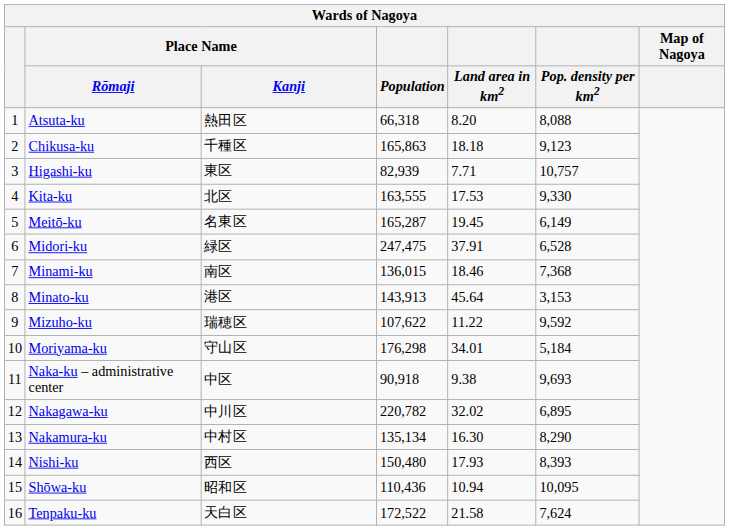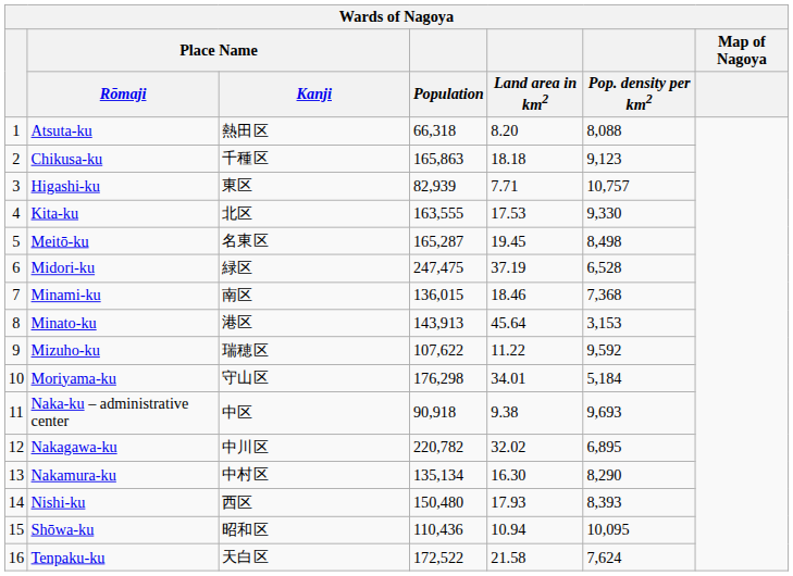 <table class="wikitable"  style="margin-left:auto; margin-right:auto; width:810px;">
 <tr>
 <th colspan="8">Wards of Nagoya</th>
 </tr>
 <tr>
 <th rowspan="2"></th>
 <th colspan="2">Place Name</th>
 <th></th>
 <th></th>
 <th></th>
 <th>Map of Nagoya</th>
 </tr>
 <tr>
 <th style="width: 190px;"><em><a href='#'>Rōmaji</a></em></th>
 <th style="width: 190px;"><em><a href='#'>Kanji</a></em></th>
 <th><em>Population</em></th>
 <th><em>Land area in km<sup>2</sup></em></th>
 <th><em>Pop. density per km<sup>2</sup></em></th>
 <th></th>
 </tr>
 <tr>
 <td style="text-align: center;" "width: 20px;">1</td>
 <td><a href='#'>Atsuta-ku</a></td>
 <td>熱田区</td>
 <td>66,318</td>
 <td>8.20</td>
 <td>8,088</td>
 <td rowspan="16"></td>
 </tr>
 <tr>
 <td style="text-align: center;">2</td>
 <td><a href='#'>Chikusa-ku</a></td>
 <td>千種区</td>
 <td>165,863</td>
 <td>18.18</td>
 <td>9,123</td>
 </tr>
 <tr>
 <td style="text-align: center;">3</td>
 <td><a href='#'>Higashi-ku</a></td>
 <td>東区</td>
 <td>82,939</td>
 <td>7.71</td>
 <td>10,757</td>
 </tr>
 <tr>
 <td style="text-align: center;">4</td>
 <td><a href='#'>Kita-ku</a></td>
 <td>北区</td>
 <td>163,555</td>
 <td>17.53</td>
 <td>9,330</td>
 </tr>
 <tr>
 <td style="text-align: center;">5</td>
 <td><a href='#'>Meitō-ku</a></td>
 <td>名東区</td>
 <td>165,287</td>
 <td>19.45</td>
-<td>6,149</td>
+<td>8,498</td>
 </tr>
 <tr>
 <td style="text-align: center;">6</td>
 <td><a href='#'>Midori-ku</a></td>
 <td>緑区</td>
 <td>247,475</td>
-<td>37.91</td>
+<td>37.19</td>
 <td>6,528</td>
 </tr>
 <tr>
 <td style="text-align: center;">7</td>
 <td><a href='#'>Minami-ku</a></td>
 <td>南区</td>
 <td>136,015</td>
 <td>18.46</td>
 <td>7,368</td>
 </tr>
 <tr>
 <td style="text-align: center;">8</td>
 <td><a href='#'>Minato-ku</a></td>
 <td>港区</td>
 <td>143,913</td>
 <td>45.64</td>
 <td>3,153</td>
 </tr>
 <tr>
 <td style="text-align: center;">9</td>
 <td><a href='#'>Mizuho-ku</a></td>
 <td>瑞穂区</td>
 <td>107,622</td>
 <td>11.22</td>
 <td>9,592</td>
 </tr>
 <tr>
 <td style="text-align: center;">10</td>
 <td><a href='#'>Moriyama-ku</a></td>
 <td>守山区</td>
 <td>176,298</td>
 <td>34.01</td>
 <td>5,184</td>
 </tr>
 <tr>
 <td style="text-align: center;">11</td>
 <td><a href='#'>Naka-ku</a> – administrative center</td>
 <td>中区</td>
 <td>90,918</td>
 <td>9.38</td>
 <td>9,693</td>
 </tr>
 <tr>
 <td style="text-align: center;">12</td>
 <td><a href='#'>Nakagawa-ku</a></td>
 <td>中川区</td>
 <td>220,782</td>
 <td>32.02</td>
 <td>6,895</td>
 </tr>
 <tr>
 <td style="text-align: center;">13</td>
 <td><a href='#'>Nakamura-ku</a></td>
 <td>中村区</td>
 <td>135,134</td>
 <td>16.30</td>
 <td>8,290</td>
 </tr>
 <tr>
 <td style="text-align: center;">14</td>
 <td><a href='#'>Nishi-ku</a></td>
 <td>西区</td>
 <td>150,480</td>
 <td>17.93</td>
 <td>8,393</td>
 </tr>
 <tr>
 <td style="text-align: center;">15</td>
 <td><a href='#'>Shōwa-ku</a></td>
 <td>昭和区</td>
 <td>110,436</td>
 <td>10.94</td>
 <td>10,095</td>
 </tr>
 <tr>
 <td style="text-align: center;">16</td>
 <td><a href='#'>Tenpaku-ku</a></td>
 <td>天白区</td>
 <td>172,522</td>
 <td>21.58</td>
 <td>7,624</td>
 </tr>
 </table>
